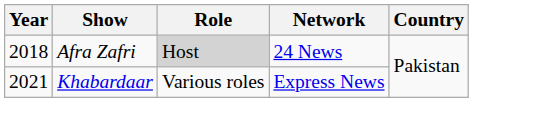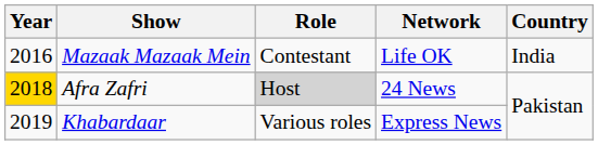 <table class="wikitable">
 <tr>
 <th>Year</th>
 <th>Show</th>
 <th>Role</th>
 <th>Network</th>
 <th>Country</th>
 </tr>
 <tr>
-<td>2018</td>
+<td>2016</td>
+<td><em><a href='#'>Mazaak Mazaak Mein</a></em></td>
+<td>Contestant</td>
+<td><a href='#'>Life OK</a></td>
+<td>India</td>
+</tr>
+<tr>
+<td style="background: gold;">2018</td>
 <td><em>Afra Zafri</em></td>
 <td style="background: lightgrey;">Host</td>
 <td><a href='#'>24 News</a></td>
 <td rowspan="2">Pakistan</td>
 </tr>
 <tr>
-<td>2021</td>
+<td>2019</td>
 <td><em><a href='#'>Khabardaar</a></em></td>
 <td>Various roles</td>
 <td><a href='#'>Express News</a></td>
 </tr>
 </table>
